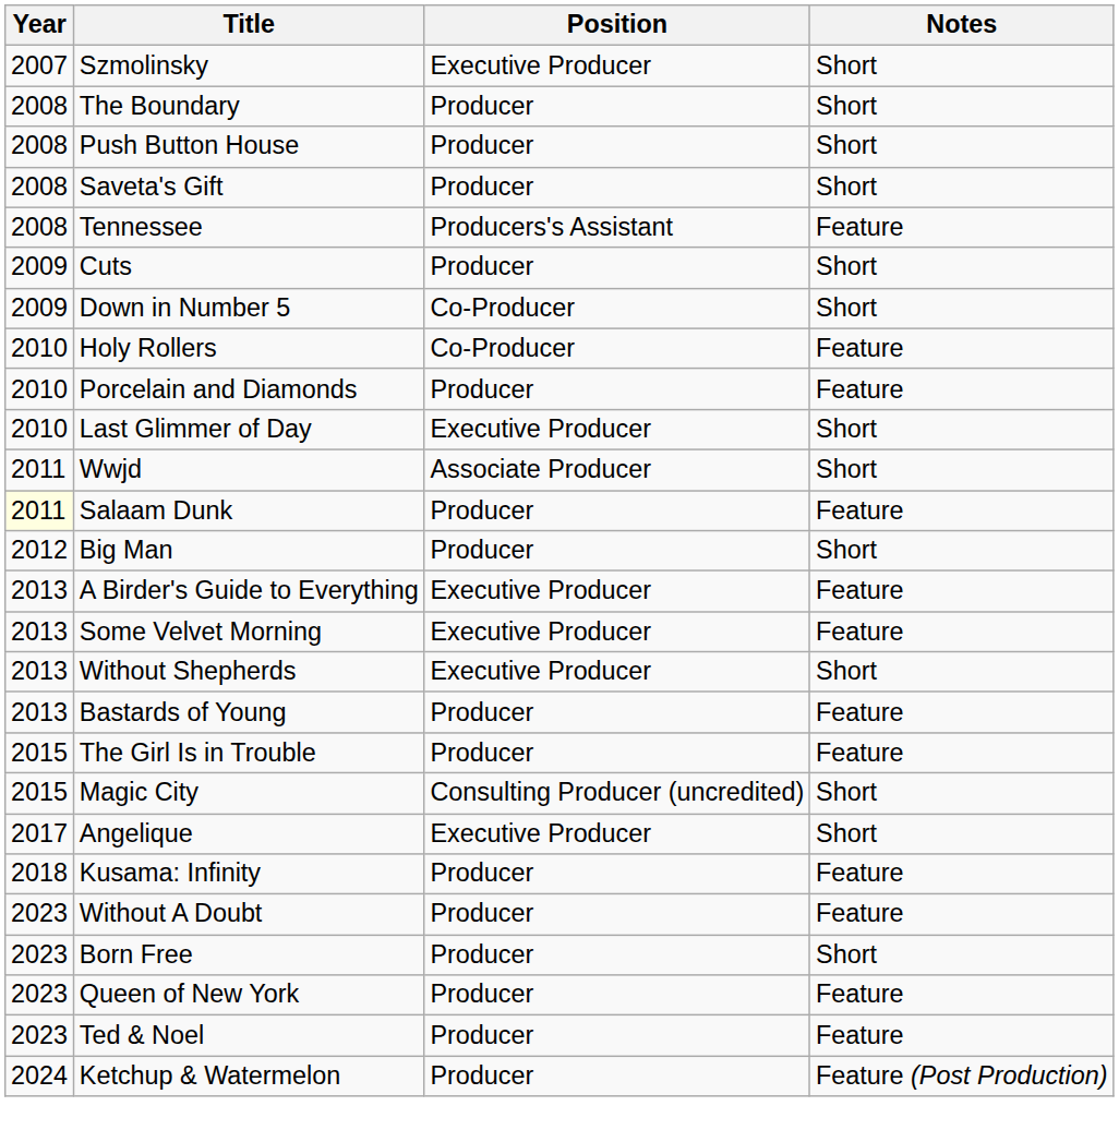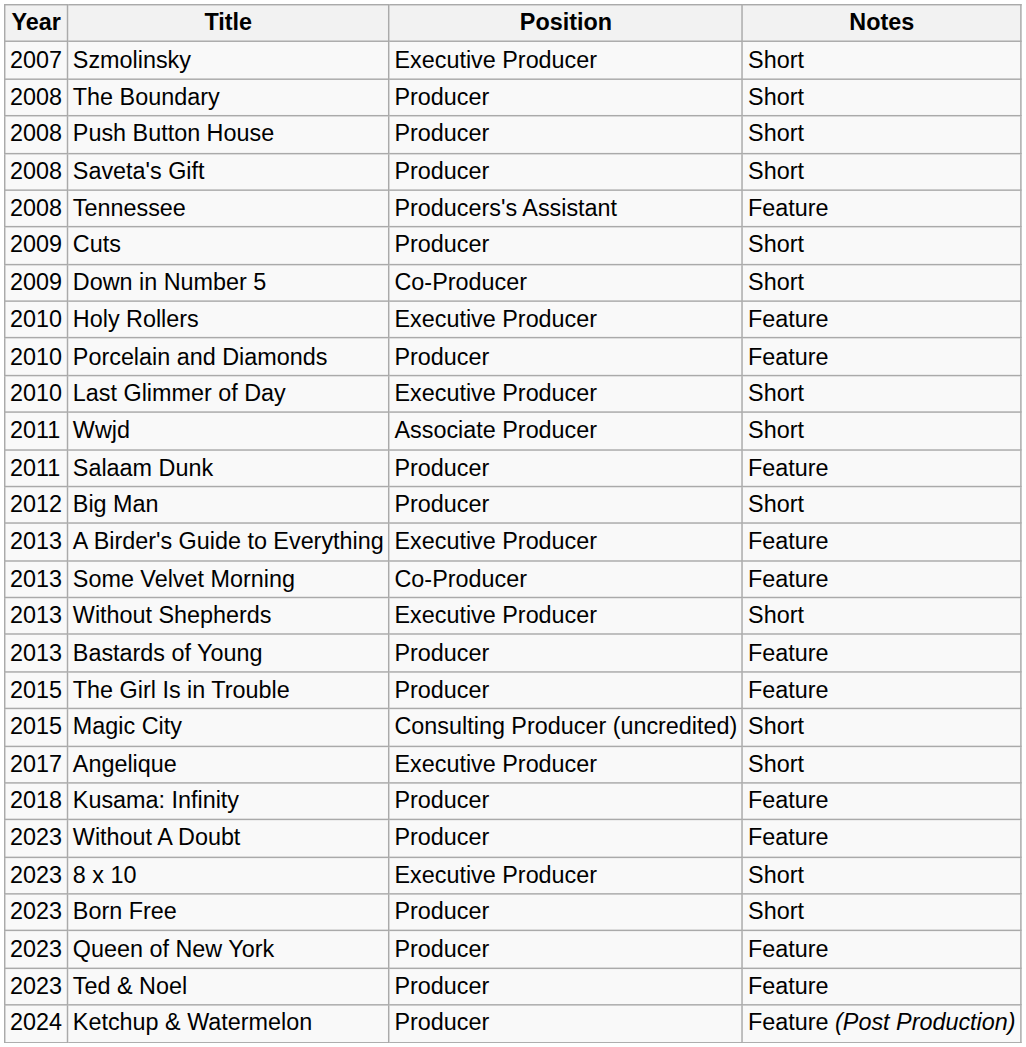 <table class="wikitable">
 <tr>
 <th>Year</th>
 <th>Title</th>
 <th>Position</th>
 <th>Notes</th>
 </tr>
 <tr>
 <td>2007</td>
 <td>Szmolinsky</td>
 <td>Executive Producer</td>
 <td>Short</td>
 </tr>
 <tr>
 <td>2008</td>
 <td>The Boundary</td>
 <td>Producer</td>
 <td>Short</td>
 </tr>
 <tr>
 <td>2008</td>
 <td>Push Button House</td>
 <td>Producer</td>
 <td>Short</td>
 </tr>
 <tr>
 <td>2008</td>
 <td>Saveta's Gift</td>
 <td>Producer</td>
 <td>Short</td>
 </tr>
 <tr>
 <td>2008</td>
 <td>Tennessee</td>
 <td>Producers's Assistant</td>
 <td>Feature</td>
 </tr>
 <tr>
 <td>2009</td>
 <td>Cuts</td>
 <td>Producer</td>
 <td>Short</td>
 </tr>
 <tr>
 <td>2009</td>
 <td>Down in Number 5</td>
 <td>Co-Producer</td>
 <td>Short</td>
 </tr>
 <tr>
 <td>2010</td>
 <td>Holy Rollers</td>
-<td>Co-Producer</td>
+<td>Executive Producer</td>
 <td>Feature</td>
 </tr>
 <tr>
 <td>2010</td>
 <td>Porcelain and Diamonds</td>
 <td>Producer</td>
 <td>Feature</td>
 </tr>
 <tr>
 <td>2010</td>
 <td>Last Glimmer of Day</td>
 <td>Executive Producer</td>
 <td>Short</td>
 </tr>
 <tr>
 <td>2011</td>
 <td>Wwjd</td>
 <td>Associate Producer</td>
 <td>Short</td>
 </tr>
 <tr>
-<td style="background: lightyellow;">2011</td>
+<td>2011</td>
 <td>Salaam Dunk</td>
 <td>Producer</td>
 <td>Feature</td>
 </tr>
 <tr>
 <td>2012</td>
 <td>Big Man</td>
 <td>Producer</td>
 <td>Short</td>
 </tr>
 <tr>
 <td>2013</td>
 <td>A Birder's Guide to Everything</td>
 <td>Executive Producer</td>
 <td>Feature</td>
 </tr>
 <tr>
 <td>2013</td>
 <td>Some Velvet Morning</td>
-<td>Executive Producer</td>
+<td>Co-Producer</td>
 <td>Feature</td>
 </tr>
 <tr>
 <td>2013</td>
 <td>Without Shepherds</td>
 <td>Executive Producer</td>
 <td>Short</td>
 </tr>
 <tr>
 <td>2013</td>
 <td>Bastards of Young</td>
 <td>Producer</td>
 <td>Feature</td>
 </tr>
 <tr>
 <td>2015</td>
 <td>The Girl Is in Trouble</td>
 <td>Producer</td>
 <td>Feature</td>
 </tr>
 <tr>
 <td>2015</td>
 <td>Magic City</td>
 <td>Consulting Producer (uncredited)</td>
 <td>Short</td>
 </tr>
 <tr>
 <td>2017</td>
 <td>Angelique</td>
 <td>Executive Producer</td>
 <td>Short</td>
 </tr>
 <tr>
 <td>2018</td>
 <td>Kusama: Infinity</td>
 <td>Producer</td>
 <td>Feature</td>
 </tr>
 <tr>
 <td>2023</td>
 <td>Without A Doubt</td>
 <td>Producer</td>
 <td>Feature</td>
 </tr>
 <tr>
 <td>2023</td>
+<td>8 x 10</td>
+<td>Executive Producer</td>
+<td>Short</td>
+</tr>
+<tr>
+<td>2023</td>
 <td>Born Free</td>
 <td>Producer</td>
 <td>Short</td>
 </tr>
 <tr>
 <td>2023</td>
 <td>Queen of New York</td>
 <td>Producer</td>
 <td>Feature</td>
 </tr>
 <tr>
 <td>2023</td>
 <td>Ted & Noel</td>
 <td>Producer</td>
 <td>Feature</td>
 </tr>
 <tr>
 <td>2024</td>
 <td>Ketchup & Watermelon</td>
 <td>Producer</td>
 <td>Feature <em>(Post Production)</em></td>
 </tr>
 </table>
